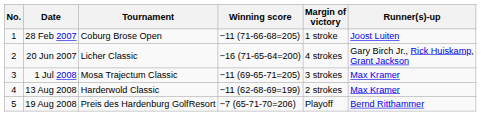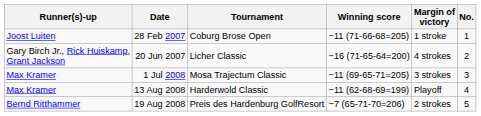 <table class="wikitable" style="font-size:95%;">
 <tr>
-<th>No.</th>
+<th>Runner(s)-up</th>
 <th>Date</th>
 <th>Tournament</th>
 <th>Winning score</th>
 <th>Margin of<br>victory</th>
-<th>Runner(s)-up</th>
+<th>No.</th>
 </tr>
 <tr>
-<td align=center>1</td>
+<td> <a href='#'>Joost Luiten</a></td>
 <td align=right>28 Feb <a href='#'>2007</a></td>
 <td>Coburg Brose Open</td>
 <td>−11 (71-66-68=205)</td>
 <td>1 stroke</td>
-<td> <a href='#'>Joost Luiten</a></td>
+<td align=center>1</td>
 </tr>
 <tr>
-<td align=center>2</td>
+<td> Gary Birch Jr.,  <a href='#'>Rick Huiskamp</a>,<br> <a href='#'>Grant Jackson</a></td>
 <td align=right>20 Jun 2007</td>
 <td>Licher Classic</td>
 <td>−16 (71-65-64=200)</td>
 <td>4 strokes</td>
-<td> Gary Birch Jr.,  <a href='#'>Rick Huiskamp</a>,<br> <a href='#'>Grant Jackson</a></td>
+<td align=center>2</td>
 </tr>
 <tr>
-<td align=center>3</td>
+<td> <a href='#'>Max Kramer</a></td>
 <td align=right>1 Jul <a href='#'>2008</a></td>
 <td>Mosa Trajectum Classic</td>
 <td>−11 (69-65-71=205)</td>
 <td>3 strokes</td>
-<td> <a href='#'>Max Kramer</a></td>
+<td align=center>3</td>
 </tr>
 <tr>
-<td align=center>4</td>
+<td> <a href='#'>Max Kramer</a></td>
 <td align=right>13 Aug 2008</td>
 <td>Harderwold Classic</td>
 <td>−11 (62-68-69=199)</td>
-<td>2 strokes</td>
-<td> <a href='#'>Max Kramer</a></td>
+<td>Playoff</td>
+<td align=center>4</td>
 </tr>
 <tr>
-<td align=center>5</td>
+<td> <a href='#'>Bernd Ritthammer</a></td>
 <td align=right>19 Aug 2008</td>
 <td>Preis des Hardenburg GolfResort</td>
 <td>−7 (65-71-70=206)</td>
-<td>Playoff</td>
-<td> <a href='#'>Bernd Ritthammer</a></td>
+<td>2 strokes</td>
+<td align=center>5</td>
 </tr>
 </table>
